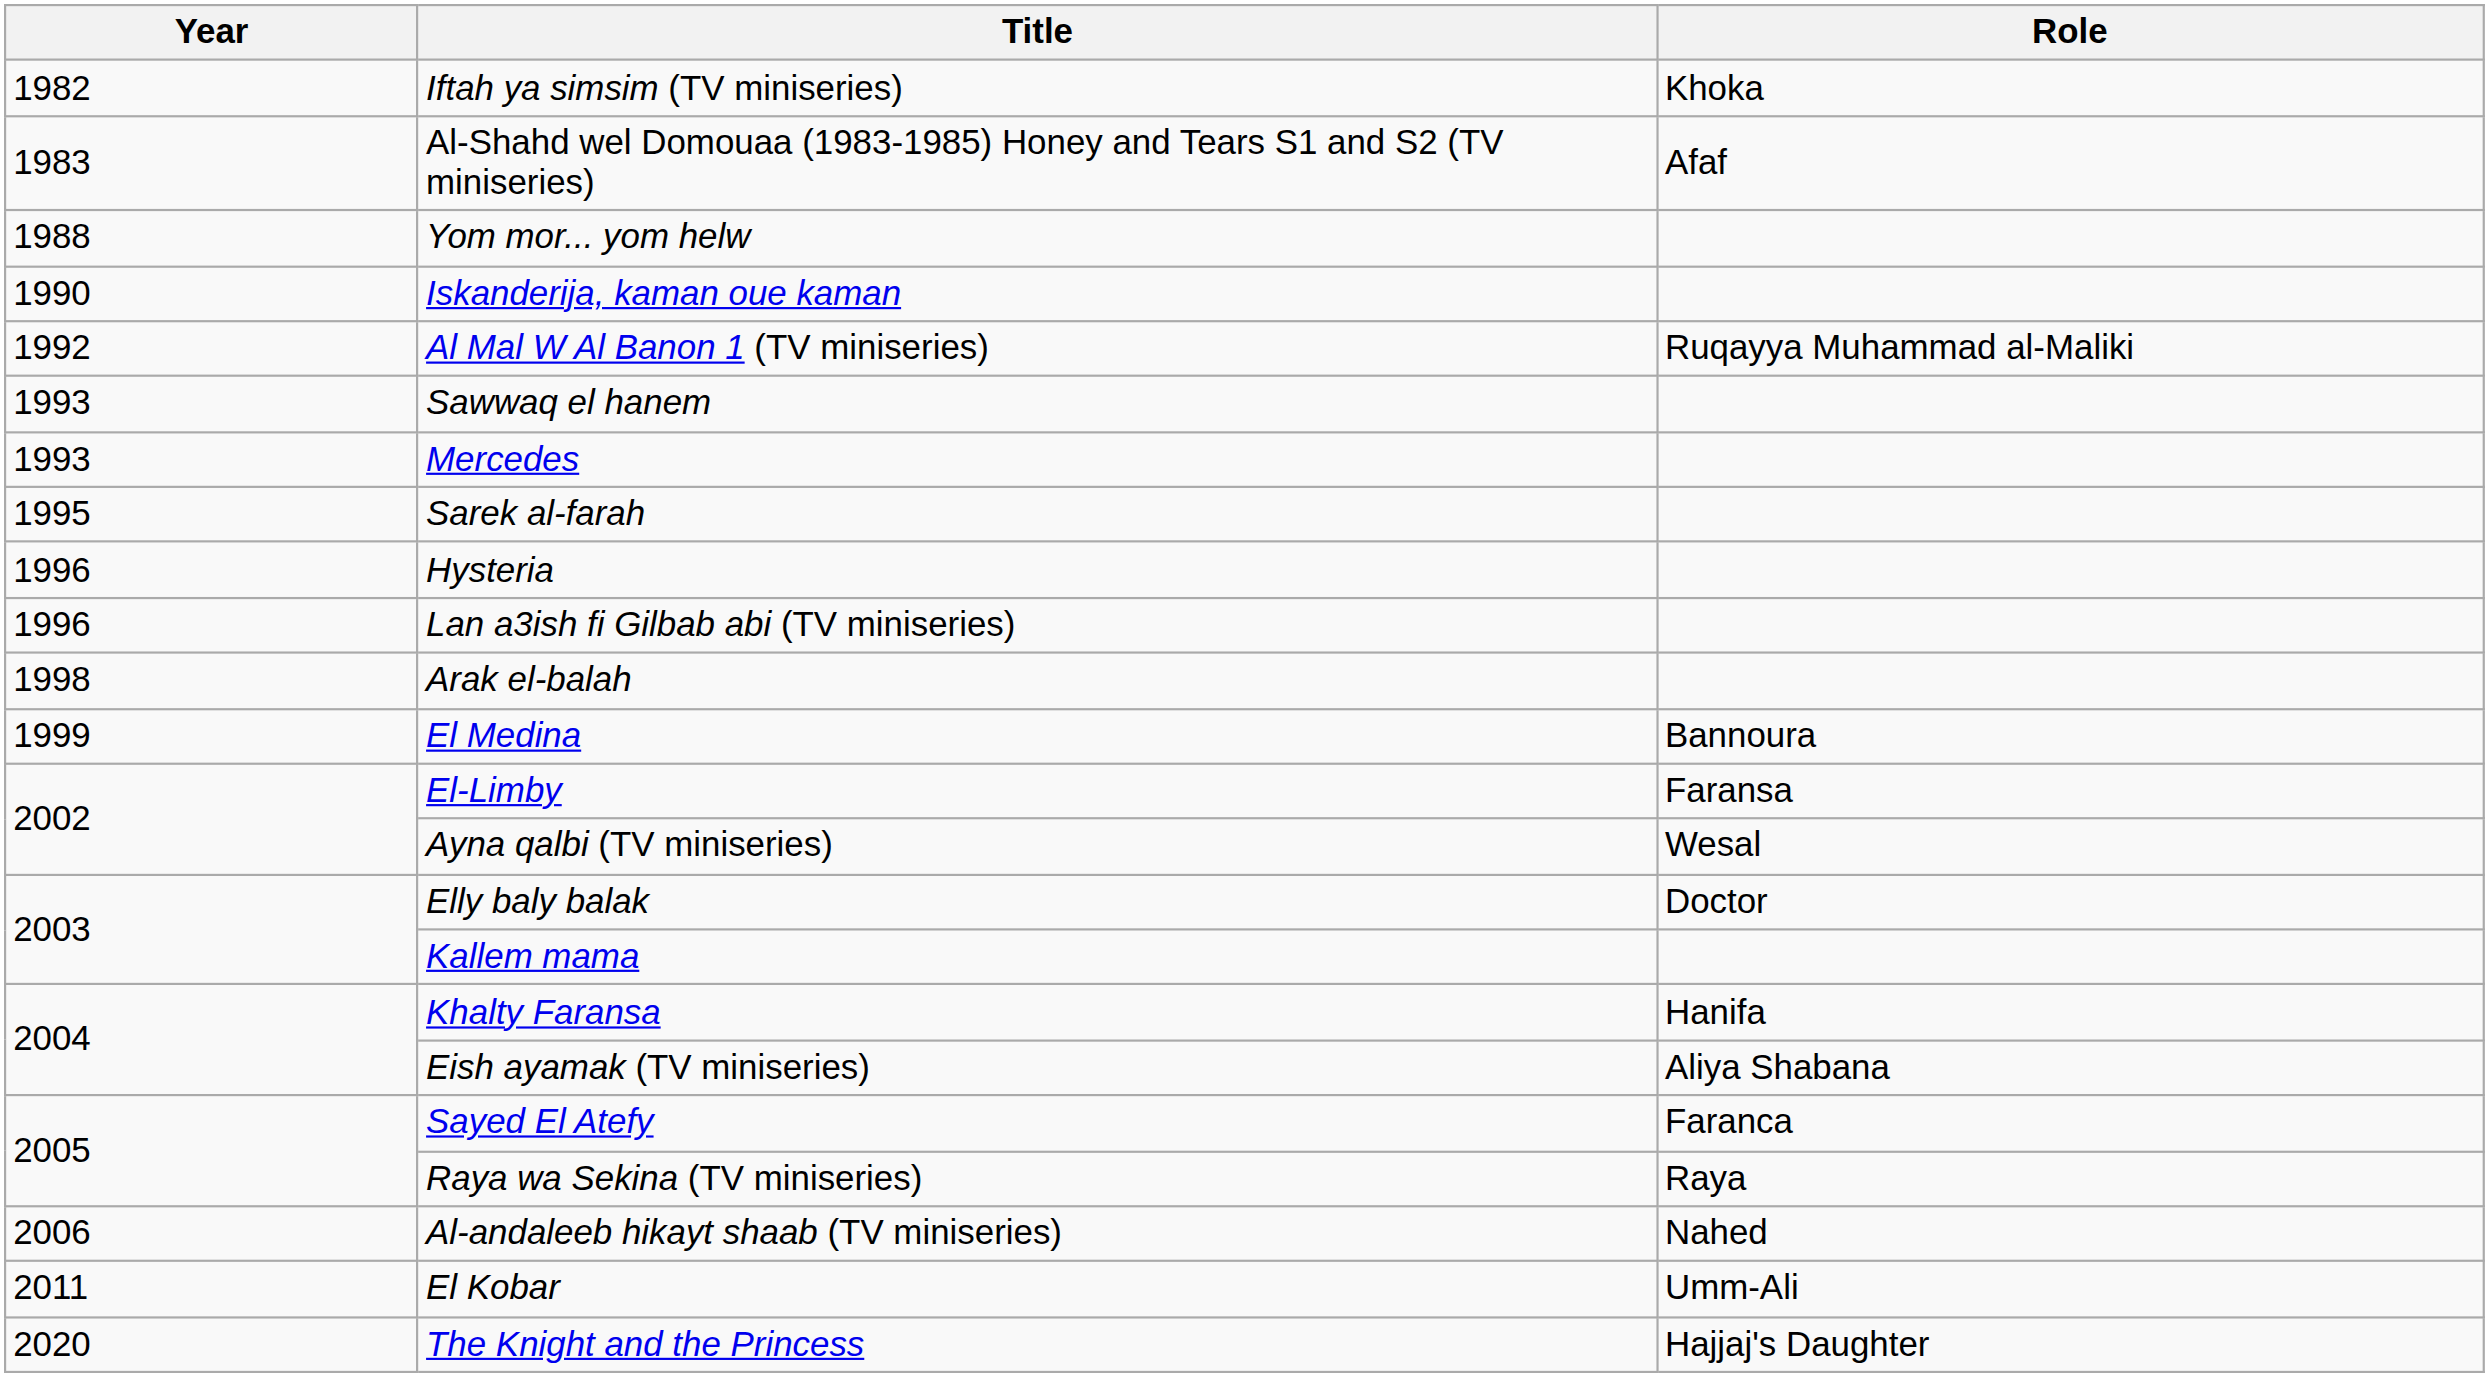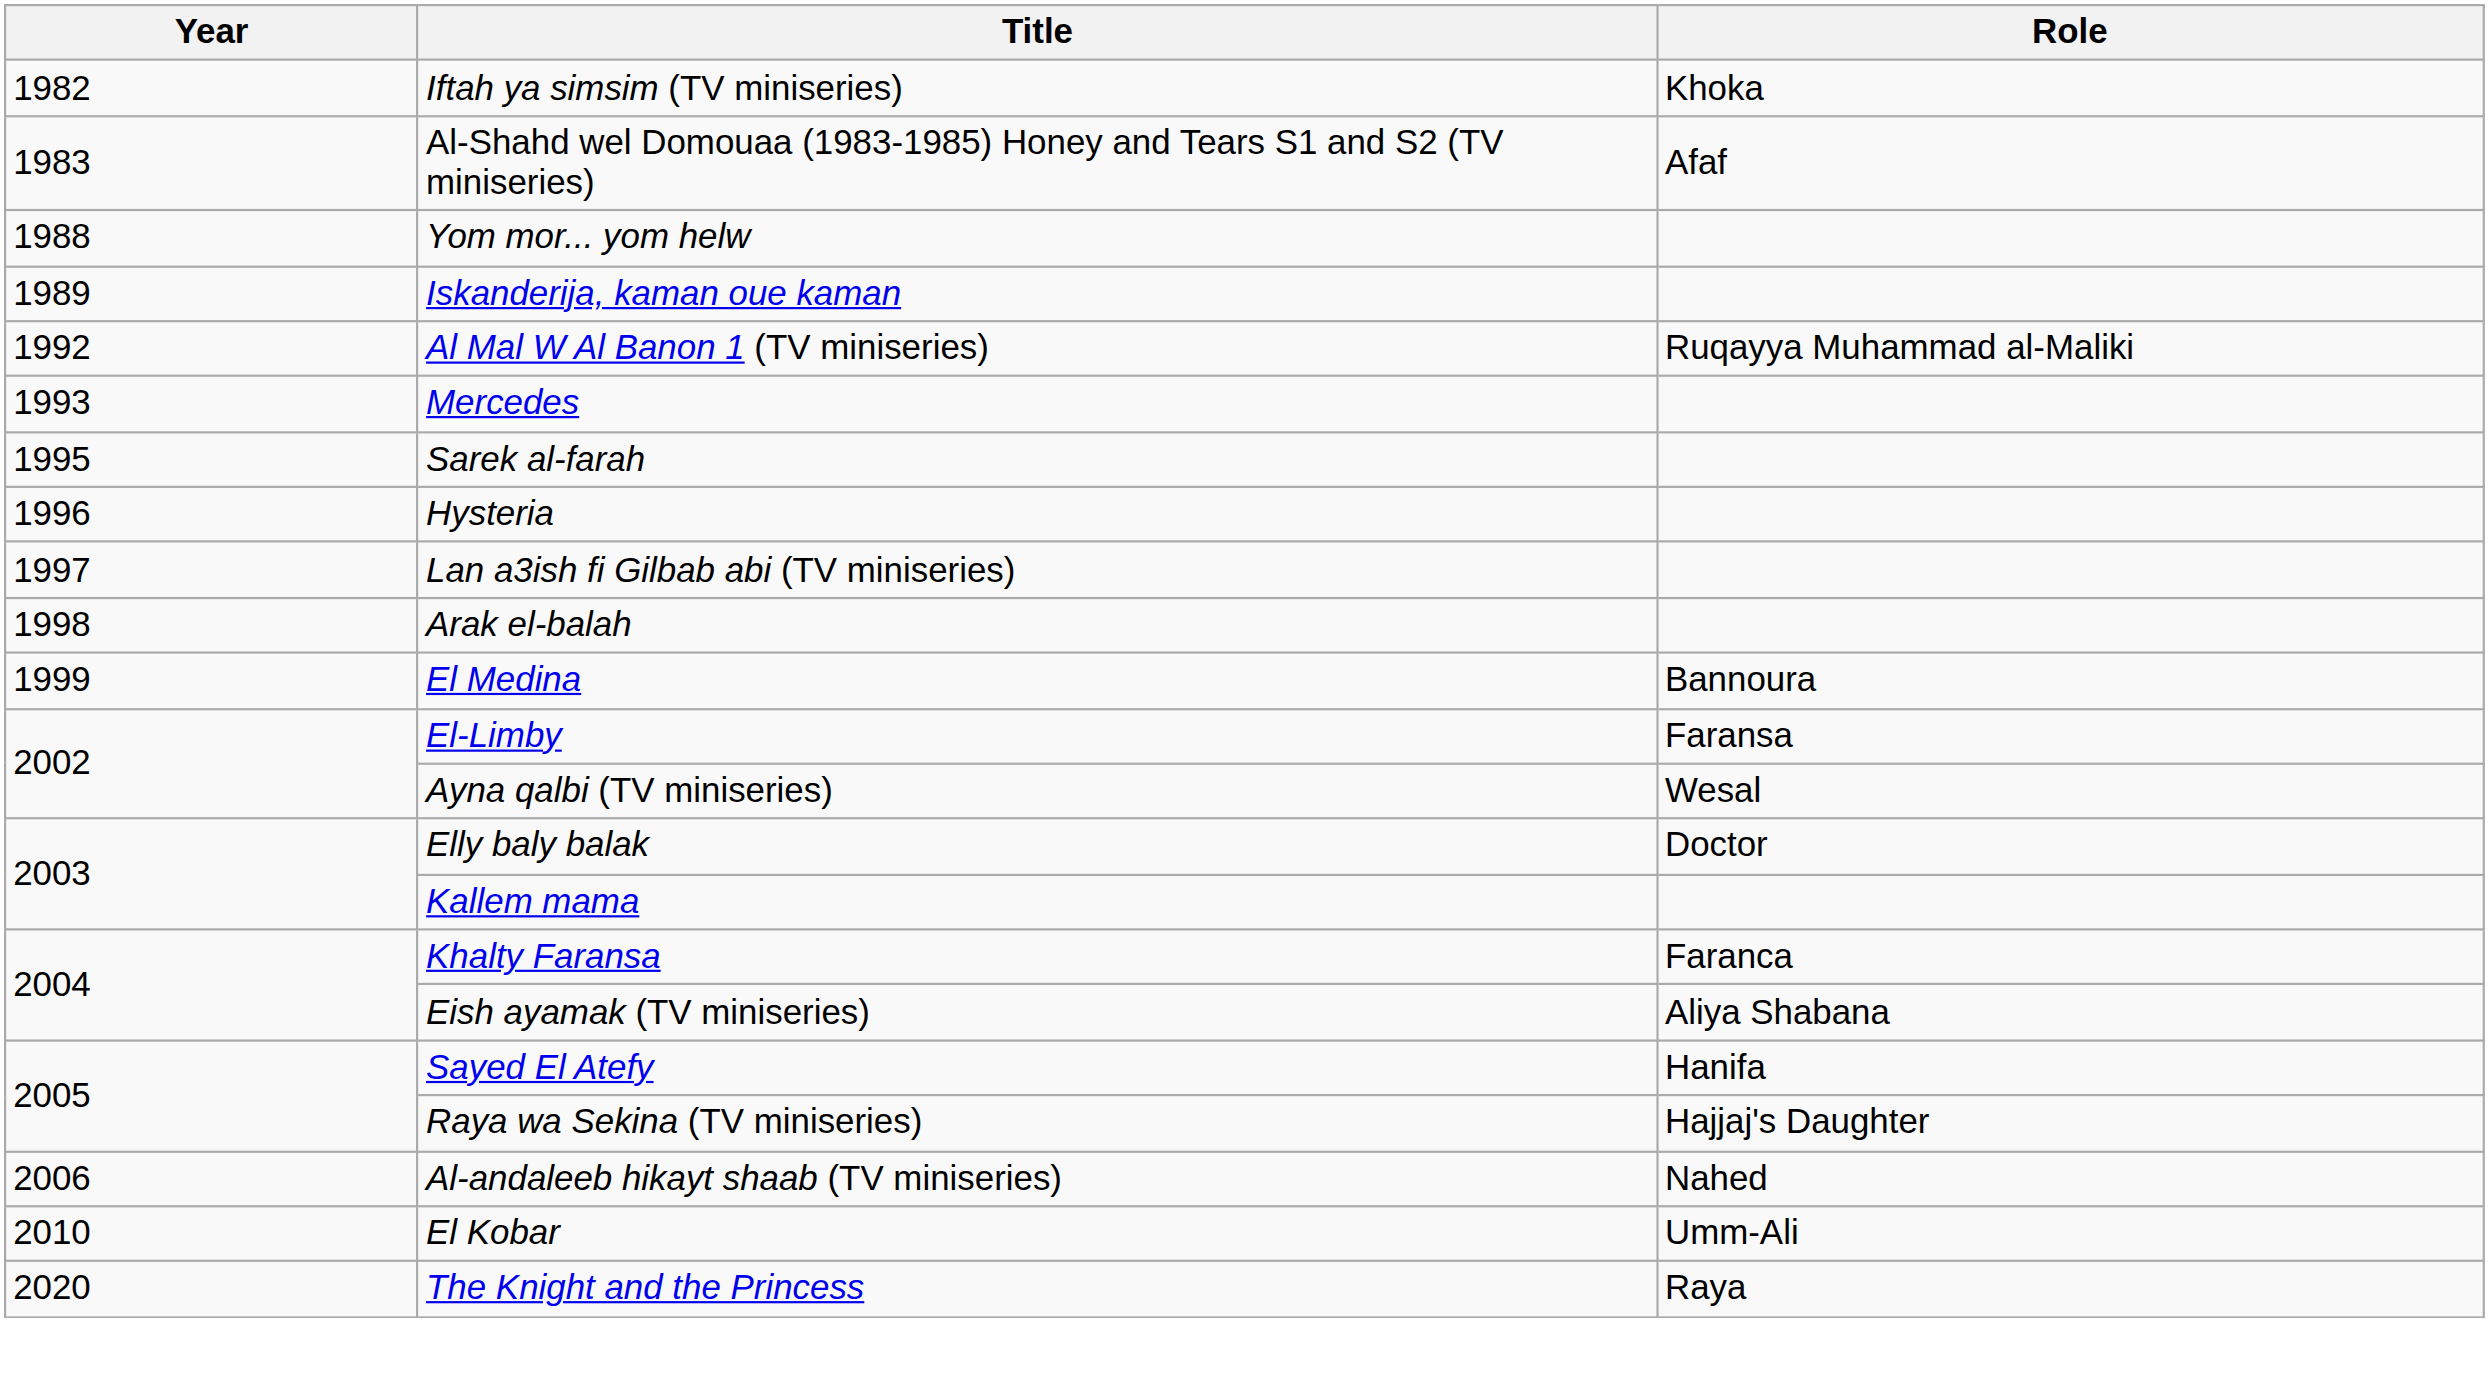 <table class="wikitable" style="width:90%">
 <tr>
 <th width="10%">Year</th>
 <th width="30%">Title</th>
 <th width="20%">Role</th>
 </tr>
 <tr>
 <td>1982</td>
 <td><em>Iftah ya simsim</em> (TV miniseries)</td>
 <td>Khoka</td>
 </tr>
 <tr>
 <td>1983</td>
 <td>Al-Shahd wel Domouaa (1983-1985) Honey and Tears S1 and S2 (TV miniseries)</td>
 <td>Afaf</td>
 </tr>
 <tr>
 <td>1988</td>
 <td><em>Yom mor... yom helw</em></td>
 <td></td>
 </tr>
 <tr>
-<td>1990</td>
+<td>1989</td>
 <td><em><a href='#'>Iskanderija, kaman oue kaman</a></em></td>
 <td></td>
 </tr>
 <tr>
 <td>1992</td>
 <td><em><a href='#'>Al Mal W Al Banon 1</a></em> (TV miniseries)</td>
 <td>Ruqayya Muhammad al-Maliki</td>
-</tr>
-<tr>
-<td>1993</td>
-<td><em>Sawwaq el hanem</em></td>
-<td></td>
 </tr>
 <tr>
 <td>1993</td>
 <td><em><a href='#'>Mercedes</a></em></td>
 <td></td>
 </tr>
 <tr>
 <td>1995</td>
 <td><em>Sarek al-farah</em></td>
 <td></td>
 </tr>
 <tr>
 <td>1996</td>
 <td><em>Hysteria</em></td>
 </tr>
 <tr>
-<td>1996</td>
+<td>1997</td>
 <td><em>Lan a3ish fi Gilbab abi</em> (TV miniseries)</td>
 <td></td>
 </tr>
 <tr>
 <td>1998</td>
 <td><em>Arak el-balah</em></td>
 <td></td>
 </tr>
 <tr>
 <td>1999</td>
 <td><em><a href='#'>El Medina</a></em></td>
 <td>Bannoura</td>
 </tr>
 <tr>
 <td rowspan=2>2002</td>
 <td><em><a href='#'>El-Limby</a></em></td>
 <td>Faransa</td>
 </tr>
 <tr>
 <td><em>Ayna qalbi</em> (TV miniseries)</td>
 <td>Wesal</td>
 </tr>
 <tr>
 <td rowspan=2>2003</td>
 <td><em>Elly baly balak</em></td>
 <td>Doctor</td>
 </tr>
 <tr>
 <td><em><a href='#'>Kallem mama</a></em></td>
 <td></td>
 </tr>
 <tr>
 <td rowspan=2>2004</td>
 <td><em><a href='#'>Khalty Faransa</a></em></td>
-<td>Hanifa</td>
+<td>Faranca</td>
 </tr>
 <tr>
 <td><em>Eish ayamak</em> (TV miniseries)</td>
 <td>Aliya Shabana</td>
 </tr>
 <tr>
 <td rowspan=2>2005</td>
 <td><em><a href='#'>Sayed El Atefy</a></em></td>
-<td>Faranca</td>
+<td>Hanifa</td>
 </tr>
 <tr>
 <td><em>Raya wa Sekina</em> (TV miniseries)</td>
-<td>Raya</td>
+<td>Hajjaj's Daughter</td>
 </tr>
 <tr>
 <td>2006</td>
 <td><em>Al-andaleeb hikayt shaab</em> (TV miniseries)</td>
 <td>Nahed</td>
 </tr>
 <tr>
-<td>2011</td>
+<td>2010</td>
 <td><em>El Kobar</em></td>
 <td>Umm-Ali</td>
 </tr>
 <tr>
 <td>2020</td>
 <td><em><a href='#'>The Knight and the Princess</a></em></td>
-<td>Hajjaj's Daughter</td>
+<td>Raya</td>
 </tr>
 </table>
